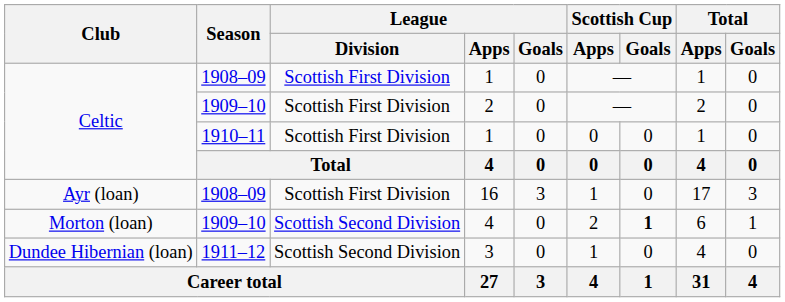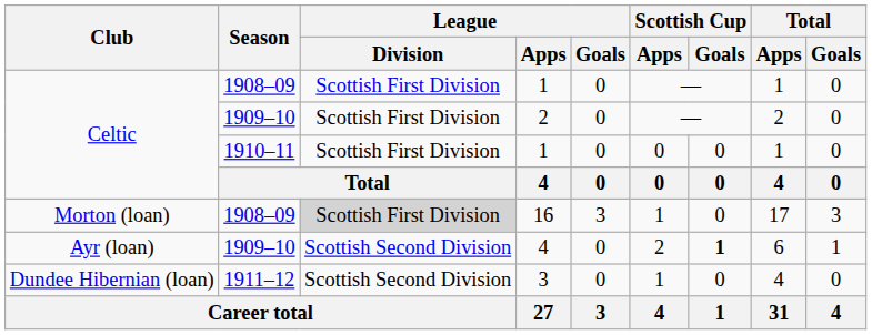 <table class="wikitable" style="text-align: center;">
 <tr>
 <th rowspan="2">Club</th>
 <th rowspan="2">Season</th>
 <th colspan="3">League</th>
 <th colspan="2">Scottish Cup</th>
 <th colspan="2">Total</th>
 </tr>
 <tr>
 <th>Division</th>
 <th>Apps</th>
 <th>Goals</th>
 <th>Apps</th>
 <th>Goals</th>
 <th>Apps</th>
 <th>Goals</th>
 </tr>
 <tr>
 <td rowspan="4"><a href='#'>Celtic</a></td>
 <td><a href='#'>1908–09</a></td>
 <td><a href='#'>Scottish First Division</a></td>
 <td>1</td>
 <td>0</td>
 <td colspan="2">—</td>
 <td>1</td>
 <td>0</td>
 </tr>
 <tr>
 <td><a href='#'>1909–10</a></td>
 <td>Scottish First Division</td>
 <td>2</td>
 <td>0</td>
 <td colspan="2">—</td>
 <td>2</td>
 <td>0</td>
 </tr>
 <tr>
 <td><a href='#'>1910–11</a></td>
 <td>Scottish First Division</td>
 <td>1</td>
 <td>0</td>
 <td>0</td>
 <td>0</td>
 <td>1</td>
 <td>0</td>
 </tr>
 <tr>
 <th colspan="2">Total</th>
 <th>4</th>
 <th>0</th>
 <th>0</th>
 <th>0</th>
 <th>4</th>
 <th>0</th>
 </tr>
 <tr>
-<td><a href='#'>Ayr</a> (loan)</td>
+<td><a href='#'>Morton</a> (loan)</td>
 <td><a href='#'>1908–09</a></td>
-<td>Scottish First Division</td>
+<td style="background: lightgrey;">Scottish First Division</td>
 <td>16</td>
 <td>3</td>
 <td>1</td>
 <td>0</td>
 <td>17</td>
 <td>3</td>
 </tr>
 <tr>
-<td><a href='#'>Morton</a> (loan)</td>
+<td><a href='#'>Ayr</a> (loan)</td>
 <td><a href='#'>1909–10</a></td>
 <td><a href='#'>Scottish Second Division</a></td>
 <td>4</td>
 <td>0</td>
 <td>2</td>
 <td><strong>1</strong></td>
 <td>6</td>
 <td>1</td>
 </tr>
 <tr>
 <td><a href='#'>Dundee Hibernian</a> (loan)</td>
 <td><a href='#'>1911–12</a></td>
 <td>Scottish Second Division</td>
 <td>3</td>
 <td>0</td>
 <td>1</td>
 <td>0</td>
 <td>4</td>
 <td>0</td>
 </tr>
 <tr>
 <th colspan="3">Career total</th>
 <th>27</th>
 <th>3</th>
 <th>4</th>
 <th>1</th>
 <th>31</th>
 <th>4</th>
 </tr>
 </table>
